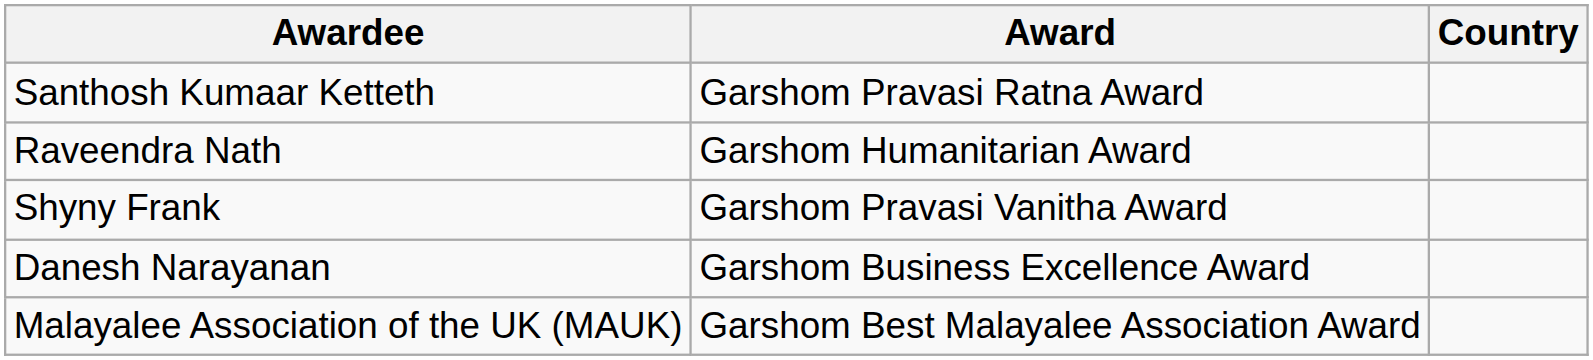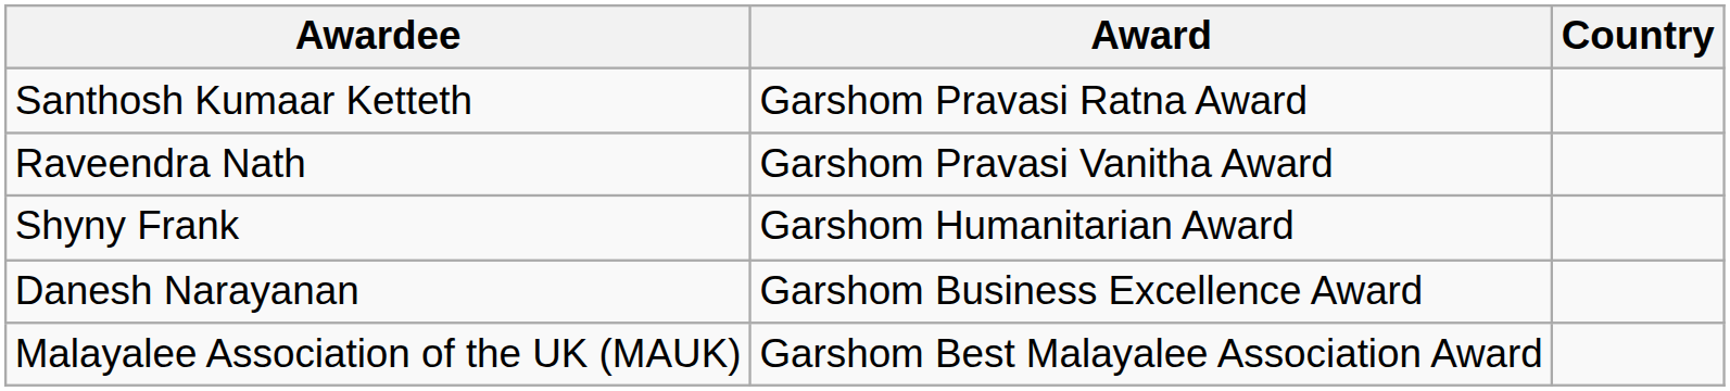 <table class="wikitable">
 <tr>
 <th>Awardee</th>
 <th>Award</th>
 <th>Country</th>
 </tr>
 <tr>
 <td>Santhosh Kumaar Ketteth </td>
 <td>Garshom Pravasi Ratna Award</td>
 <td></td>
 </tr>
 <tr>
 <td>Raveendra Nath </td>
-<td>Garshom Humanitarian Award</td>
+<td>Garshom Pravasi Vanitha Award</td>
 <td></td>
 </tr>
 <tr>
 <td>Shyny Frank </td>
-<td>Garshom Pravasi Vanitha Award</td>
+<td>Garshom Humanitarian Award</td>
 <td></td>
 </tr>
 <tr>
 <td>Danesh Narayanan </td>
 <td>Garshom Business Excellence Award</td>
 <td></td>
 </tr>
 <tr>
 <td>Malayalee Association of the UK (MAUK) </td>
 <td>Garshom Best Malayalee Association Award</td>
 <td></td>
 </tr>
 </table>
